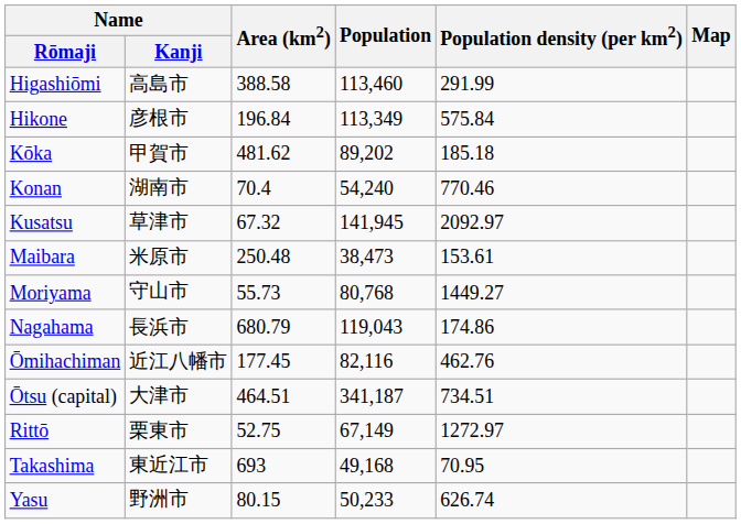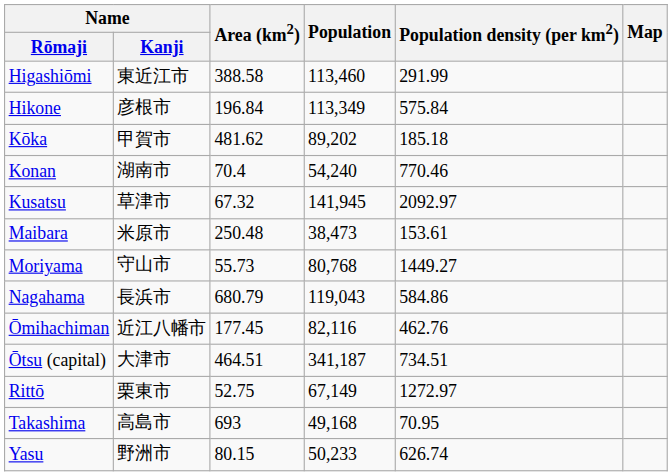 <table class="wikitable sortable">
 <tr>
 <th colspan="2">Name</th>
 <th rowspan="2">Area (km<sup>2</sup>)</th>
 <th rowspan="2">Population</th>
 <th rowspan="2">Population density (per km<sup>2</sup>)</th>
 <th rowspan="2">Map</th>
 </tr>
 <tr>
 <th><a href='#'>Rōmaji</a></th>
 <th><a href='#'>Kanji</a></th>
 </tr>
 <tr>
 <td> <a href='#'>Higashiōmi</a></td>
-<td>高島市</td>
+<td>東近江市</td>
 <td>388.58</td>
 <td>113,460</td>
 <td>291.99</td>
 <td></td>
 </tr>
 <tr>
 <td> <a href='#'>Hikone</a></td>
 <td>彦根市</td>
 <td>196.84</td>
 <td>113,349</td>
 <td>575.84</td>
 <td></td>
 </tr>
 <tr>
 <td> <a href='#'>Kōka</a></td>
 <td>甲賀市</td>
 <td>481.62</td>
 <td>89,202</td>
 <td>185.18</td>
 <td></td>
 </tr>
 <tr>
 <td> <a href='#'>Konan</a></td>
 <td>湖南市</td>
 <td>70.4</td>
 <td>54,240</td>
 <td>770.46</td>
 <td></td>
 </tr>
 <tr>
 <td> <a href='#'>Kusatsu</a></td>
 <td>草津市</td>
 <td>67.32</td>
 <td>141,945</td>
 <td>2092.97</td>
 <td></td>
 </tr>
 <tr>
 <td> <a href='#'>Maibara</a></td>
 <td>米原市</td>
 <td>250.48</td>
 <td>38,473</td>
 <td>153.61</td>
 <td></td>
 </tr>
 <tr>
 <td> <a href='#'>Moriyama</a></td>
 <td>守山市</td>
 <td>55.73</td>
 <td>80,768</td>
 <td>1449.27</td>
 <td></td>
 </tr>
 <tr>
 <td> <a href='#'>Nagahama</a></td>
 <td>長浜市</td>
 <td>680.79</td>
 <td>119,043</td>
-<td>174.86</td>
+<td>584.86</td>
 <td></td>
 </tr>
 <tr>
 <td> <a href='#'>Ōmihachiman</a></td>
 <td>近江八幡市</td>
 <td>177.45</td>
 <td>82,116</td>
 <td>462.76</td>
 <td></td>
 </tr>
 <tr>
 <td> <a href='#'>Ōtsu</a> (capital)</td>
 <td>大津市</td>
 <td>464.51</td>
 <td>341,187</td>
 <td>734.51</td>
 <td></td>
 </tr>
 <tr>
 <td> <a href='#'>Rittō</a></td>
 <td>栗東市</td>
 <td>52.75</td>
 <td>67,149</td>
 <td>1272.97</td>
 <td></td>
 </tr>
 <tr>
 <td> <a href='#'>Takashima</a></td>
-<td>東近江市</td>
+<td>高島市</td>
 <td>693</td>
 <td>49,168</td>
 <td>70.95</td>
 <td></td>
 </tr>
 <tr>
 <td> <a href='#'>Yasu</a></td>
 <td>野洲市</td>
 <td>80.15</td>
 <td>50,233</td>
 <td>626.74</td>
 <td></td>
 </tr>
 </table>
